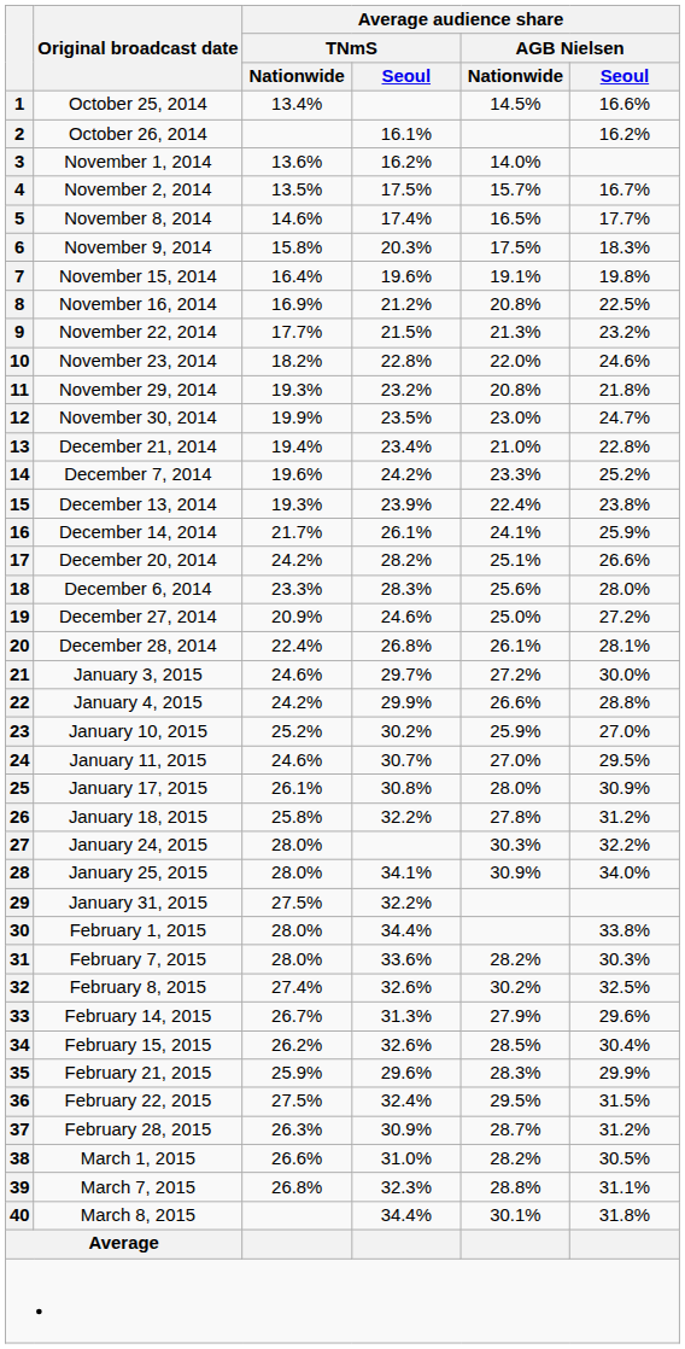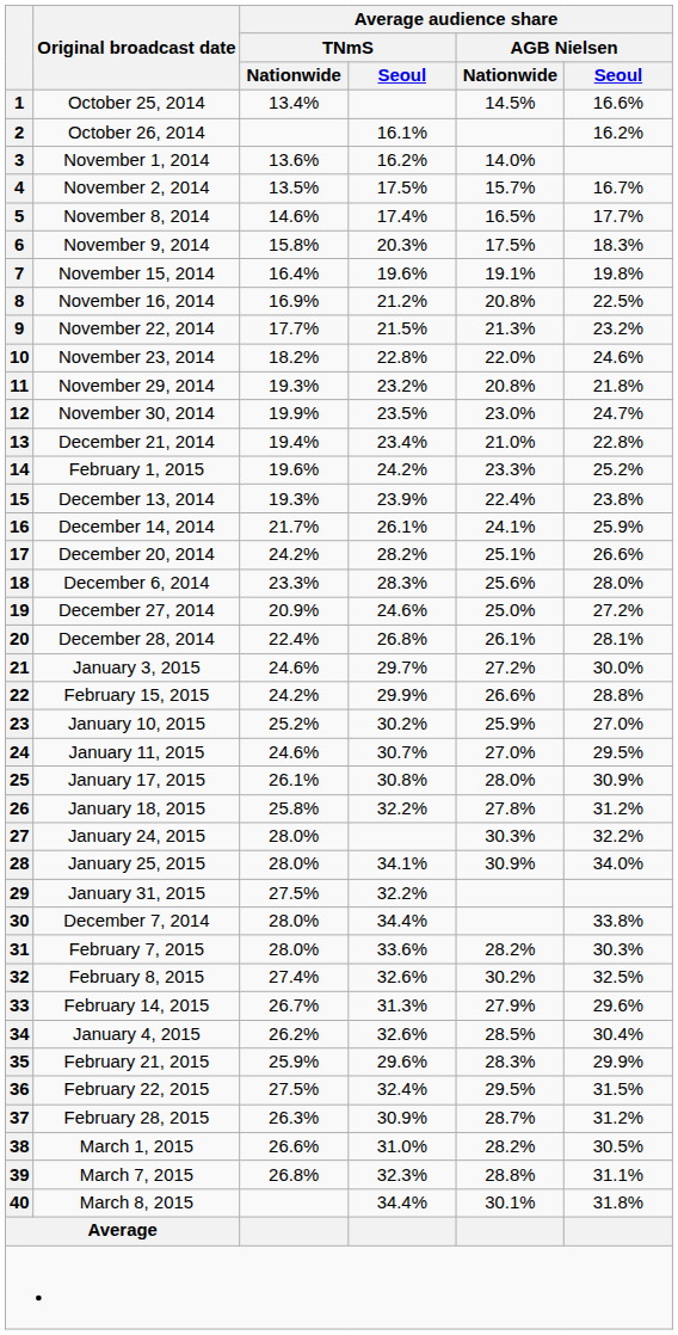 <table class="wikitable" style="text-align:center">
 <tr>
 <th rowspan="3"></th>
 <th rowspan="3">Original broadcast date</th>
 <th colspan="4">Average audience share</th>
 </tr>
 <tr>
 <th colspan="2">TNmS</th>
 <th colspan="2">AGB Nielsen</th>
 </tr>
 <tr>
 <th width="90">Nationwide</th>
 <th width="90"><a href='#'>Seoul</a></th>
 <th width="90">Nationwide</th>
 <th width="90"><a href='#'>Seoul</a></th>
 </tr>
 <tr>
 <th>1</th>
 <td>October 25, 2014</td>
 <td>13.4%</td>
 <td></td>
 <td>14.5% </td>
 <td>16.6% </td>
 </tr>
 <tr>
 <th>2</th>
 <td>October 26, 2014</td>
 <td></td>
 <td>16.1%</td>
 <td> </td>
 <td>16.2% </td>
 </tr>
 <tr>
 <th>3</th>
 <td>November 1, 2014</td>
 <td>13.6%</td>
 <td>16.2%</td>
 <td>14.0% </td>
 <td> </td>
 </tr>
 <tr>
 <th>4</th>
 <td>November 2, 2014</td>
 <td>13.5%</td>
 <td>17.5%</td>
 <td>15.7% </td>
 <td>16.7% </td>
 </tr>
 <tr>
 <th>5</th>
 <td>November 8, 2014</td>
 <td>14.6%</td>
 <td>17.4%</td>
 <td>16.5% </td>
 <td>17.7% </td>
 </tr>
 <tr>
 <th>6</th>
 <td>November 9, 2014</td>
 <td>15.8%</td>
 <td>20.3%</td>
 <td>17.5% </td>
 <td>18.3% </td>
 </tr>
 <tr>
 <th>7</th>
 <td>November 15, 2014</td>
 <td>16.4%</td>
 <td>19.6%</td>
 <td>19.1% </td>
 <td>19.8% </td>
 </tr>
 <tr>
 <th>8</th>
 <td>November 16, 2014</td>
 <td>16.9%</td>
 <td>21.2%</td>
 <td>20.8% </td>
 <td>22.5% </td>
 </tr>
 <tr>
 <th>9</th>
 <td>November 22, 2014</td>
 <td>17.7%</td>
 <td>21.5%</td>
 <td>21.3% </td>
 <td>23.2% </td>
 </tr>
 <tr>
 <th>10</th>
 <td>November 23, 2014</td>
 <td>18.2%</td>
 <td>22.8%</td>
 <td>22.0% </td>
 <td>24.6% </td>
 </tr>
 <tr>
 <th>11</th>
 <td>November 29, 2014</td>
 <td>19.3%</td>
 <td>23.2%</td>
 <td>20.8% </td>
 <td>21.8% </td>
 </tr>
 <tr>
 <th>12</th>
 <td>November 30, 2014</td>
 <td>19.9%</td>
 <td>23.5%</td>
 <td>23.0% </td>
 <td>24.7% </td>
 </tr>
 <tr>
 <th>13</th>
 <td>December 21, 2014</td>
 <td>19.4%</td>
 <td>23.4%</td>
 <td>21.0% </td>
 <td>22.8% </td>
 </tr>
 <tr>
 <th>14</th>
-<td>December 7, 2014</td>
+<td>February 1, 2015</td>
 <td>19.6%</td>
 <td>24.2%</td>
 <td>23.3% </td>
 <td>25.2% </td>
 </tr>
 <tr>
 <th>15</th>
 <td>December 13, 2014</td>
 <td>19.3%</td>
 <td>23.9%</td>
 <td>22.4% </td>
 <td>23.8% </td>
 </tr>
 <tr>
 <th>16</th>
 <td>December 14, 2014</td>
 <td>21.7%</td>
 <td>26.1%</td>
 <td>24.1% </td>
 <td>25.9% </td>
 </tr>
 <tr>
 <th>17</th>
 <td>December 20, 2014</td>
 <td>24.2%</td>
 <td>28.2%</td>
 <td>25.1% </td>
 <td>26.6% </td>
 </tr>
 <tr>
 <th>18</th>
 <td>December 6, 2014</td>
 <td>23.3%</td>
 <td>28.3%</td>
 <td>25.6% </td>
 <td>28.0% </td>
 </tr>
 <tr>
 <th>19</th>
 <td>December 27, 2014</td>
 <td>20.9%</td>
 <td>24.6%</td>
 <td>25.0% </td>
 <td>27.2% </td>
 </tr>
 <tr>
 <th>20</th>
 <td>December 28, 2014</td>
 <td>22.4%</td>
 <td>26.8%</td>
 <td>26.1% </td>
 <td>28.1% </td>
 </tr>
 <tr>
 <th>21</th>
 <td>January 3, 2015</td>
 <td>24.6%</td>
 <td>29.7%</td>
 <td>27.2% </td>
 <td>30.0% </td>
 </tr>
 <tr>
 <th>22</th>
-<td>January 4, 2015</td>
+<td>February 15, 2015</td>
 <td>24.2%</td>
 <td>29.9%</td>
 <td>26.6% </td>
 <td>28.8% </td>
 </tr>
 <tr>
 <th>23</th>
 <td>January 10, 2015</td>
 <td>25.2%</td>
 <td>30.2%</td>
 <td>25.9% </td>
 <td>27.0% </td>
 </tr>
 <tr>
 <th>24</th>
 <td>January 11, 2015</td>
 <td>24.6%</td>
 <td>30.7%</td>
 <td>27.0% </td>
 <td>29.5% </td>
 </tr>
 <tr>
 <th>25</th>
 <td>January 17, 2015</td>
 <td>26.1%</td>
 <td>30.8%</td>
 <td>28.0% </td>
 <td>30.9% </td>
 </tr>
 <tr>
 <th>26</th>
 <td>January 18, 2015</td>
 <td>25.8%</td>
 <td>32.2%</td>
 <td>27.8% </td>
 <td>31.2% </td>
 </tr>
 <tr>
 <th>27</th>
 <td>January 24, 2015</td>
 <td>28.0%</td>
 <td></td>
 <td>30.3% </td>
 <td>32.2% </td>
 </tr>
 <tr>
 <th>28</th>
 <td>January 25, 2015</td>
 <td>28.0%</td>
 <td>34.1%</td>
 <td>30.9% </td>
 <td>34.0% </td>
 </tr>
 <tr>
 <th>29</th>
 <td>January 31, 2015</td>
 <td>27.5%</td>
 <td>32.2%</td>
 <td> </td>
 <td> </td>
 </tr>
 <tr>
 <th>30</th>
-<td>February 1, 2015</td>
+<td>December 7, 2014</td>
 <td>28.0%</td>
 <td>34.4%</td>
 <td> </td>
 <td>33.8% </td>
 </tr>
 <tr>
 <th>31</th>
 <td>February 7, 2015</td>
 <td>28.0%</td>
 <td>33.6%</td>
 <td>28.2% </td>
 <td>30.3% </td>
 </tr>
 <tr>
 <th>32</th>
 <td>February 8, 2015</td>
 <td>27.4%</td>
 <td>32.6%</td>
 <td>30.2% </td>
 <td>32.5% </td>
 </tr>
 <tr>
 <th>33</th>
 <td>February 14, 2015</td>
 <td>26.7%</td>
 <td>31.3%</td>
 <td>27.9% </td>
 <td>29.6% </td>
 </tr>
 <tr>
 <th>34</th>
-<td>February 15, 2015</td>
+<td>January 4, 2015</td>
 <td>26.2%</td>
 <td>32.6%</td>
 <td>28.5% </td>
 <td>30.4% </td>
 </tr>
 <tr>
 <th>35</th>
 <td>February 21, 2015</td>
 <td>25.9%</td>
 <td>29.6%</td>
 <td>28.3% </td>
 <td>29.9% </td>
 </tr>
 <tr>
 <th>36</th>
 <td>February 22, 2015</td>
 <td>27.5%</td>
 <td>32.4%</td>
 <td>29.5% </td>
 <td>31.5% </td>
 </tr>
 <tr>
 <th>37</th>
 <td>February 28, 2015</td>
 <td>26.3%</td>
 <td>30.9%</td>
 <td>28.7% </td>
 <td>31.2% </td>
 </tr>
 <tr>
 <th>38</th>
 <td>March 1, 2015</td>
 <td>26.6%</td>
 <td>31.0%</td>
 <td>28.2% </td>
 <td>30.5% </td>
 </tr>
 <tr>
 <th>39</th>
 <td>March 7, 2015</td>
 <td>26.8%</td>
 <td>32.3%</td>
 <td>28.8% </td>
 <td>31.1% </td>
 </tr>
 <tr>
 <th>40</th>
 <td>March 8, 2015</td>
 <td></td>
 <td>34.4%</td>
 <td>30.1% </td>
 <td>31.8% </td>
 </tr>
 <tr>
 <th colspan="2">Average</th>
 <th></th>
 <th></th>
 <th></th>
 <th></th>
 </tr>
 <tr>
 <td colspan="6"><br><ul><li></li></ul></td>
 </tr>
 </table>
